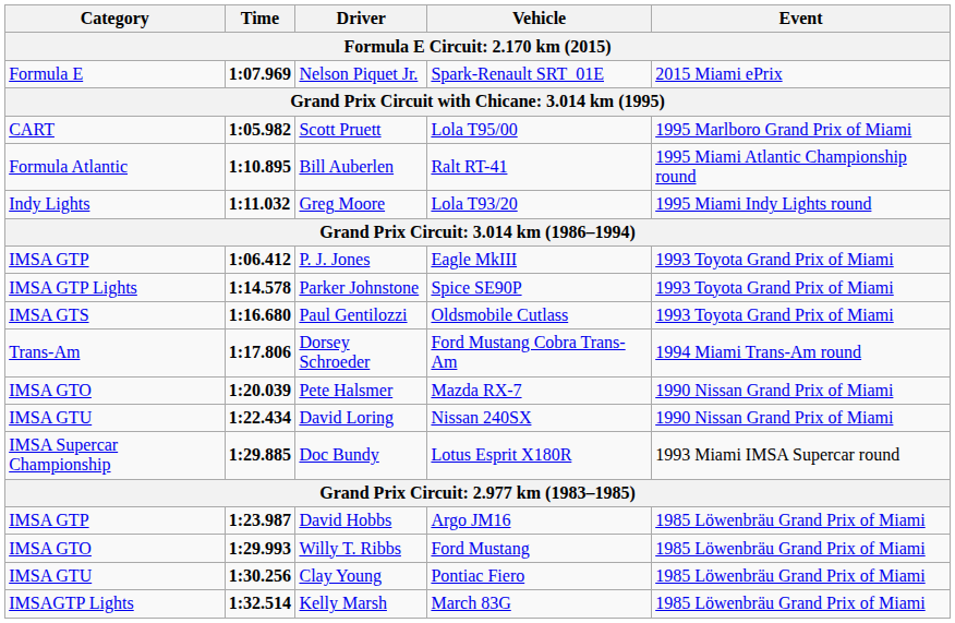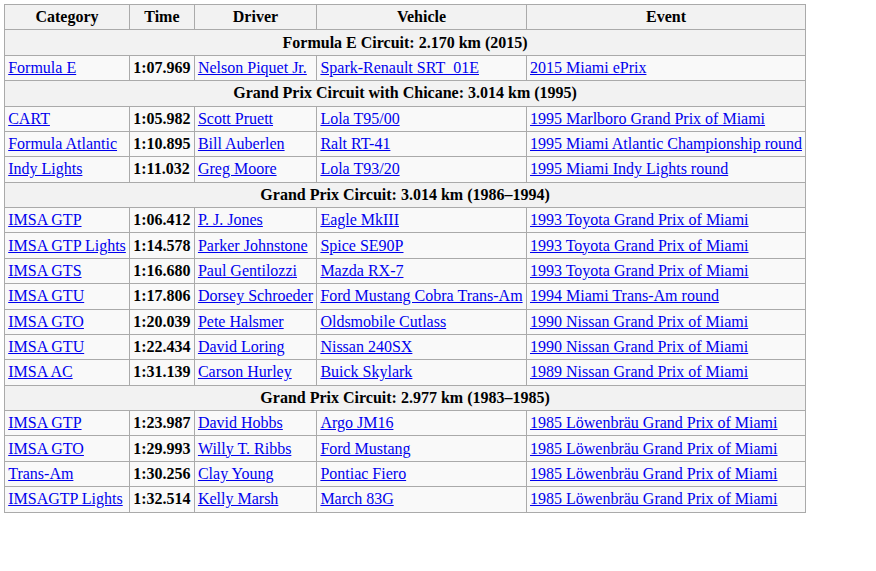 <table class="wikitable">
 <tr>
 <th>Category</th>
 <th>Time</th>
 <th>Driver</th>
 <th>Vehicle</th>
 <th>Event</th>
 </tr>
 <tr>
 <th colspan=5>Formula E Circuit: 2.170 km (2015)</th>
 </tr>
 <tr>
 <td><a href='#'>Formula E</a></td>
 <td><strong>1:07.969</strong></td>
 <td><a href='#'>Nelson Piquet Jr.</a></td>
 <td><a href='#'>Spark-Renault SRT_01E</a></td>
 <td><a href='#'>2015 Miami ePrix</a></td>
 </tr>
 <tr>
 <th colspan=5>Grand Prix Circuit with Chicane: 3.014 km (1995)</th>
 </tr>
 <tr>
 <td><a href='#'>CART</a></td>
 <td><strong>1:05.982</strong></td>
 <td><a href='#'>Scott Pruett</a></td>
 <td><a href='#'>Lola T95/00</a></td>
 <td><a href='#'>1995 Marlboro Grand Prix of Miami</a></td>
 </tr>
 <tr>
 <td><a href='#'>Formula Atlantic</a></td>
 <td><strong>1:10.895</strong></td>
 <td><a href='#'>Bill Auberlen</a></td>
 <td><a href='#'>Ralt RT-41</a></td>
 <td><a href='#'>1995 Miami Atlantic Championship round</a></td>
 </tr>
 <tr>
 <td><a href='#'>Indy Lights</a></td>
 <td><strong>1:11.032</strong></td>
 <td><a href='#'>Greg Moore</a></td>
 <td><a href='#'>Lola T93/20</a></td>
 <td><a href='#'>1995 Miami Indy Lights round</a></td>
 </tr>
 <tr>
 <th colspan=5>Grand Prix Circuit: 3.014 km (1986–1994)</th>
 </tr>
 <tr>
 <td><a href='#'>IMSA GTP</a></td>
 <td><strong>1:06.412</strong></td>
 <td><a href='#'>P. J. Jones</a></td>
 <td><a href='#'>Eagle MkIII</a></td>
 <td><a href='#'>1993 Toyota Grand Prix of Miami</a></td>
 </tr>
 <tr>
 <td><a href='#'>IMSA GTP Lights</a></td>
 <td><strong>1:14.578</strong></td>
 <td><a href='#'>Parker Johnstone</a></td>
 <td><a href='#'>Spice SE90P</a></td>
 <td><a href='#'>1993 Toyota Grand Prix of Miami</a></td>
 </tr>
 <tr>
 <td><a href='#'>IMSA GTS</a></td>
 <td><strong>1:16.680</strong></td>
 <td><a href='#'>Paul Gentilozzi</a></td>
-<td><a href='#'>Oldsmobile Cutlass</a></td>
+<td><a href='#'>Mazda RX-7</a></td>
 <td><a href='#'>1993 Toyota Grand Prix of Miami</a></td>
 </tr>
 <tr>
-<td><a href='#'>Trans-Am</a></td>
+<td><a href='#'>IMSA GTU</a></td>
 <td><strong>1:17.806</strong></td>
 <td><a href='#'>Dorsey Schroeder</a></td>
 <td><a href='#'>Ford Mustang Cobra Trans-Am</a></td>
 <td><a href='#'>1994 Miami Trans-Am round</a></td>
 </tr>
 <tr>
 <td><a href='#'>IMSA GTO</a></td>
 <td><strong>1:20.039</strong></td>
 <td><a href='#'>Pete Halsmer</a></td>
-<td><a href='#'>Mazda RX-7</a></td>
+<td><a href='#'>Oldsmobile Cutlass</a></td>
 <td><a href='#'>1990 Nissan Grand Prix of Miami</a></td>
 </tr>
 <tr>
 <td><a href='#'>IMSA GTU</a></td>
 <td><strong>1:22.434</strong></td>
 <td><a href='#'>David Loring</a></td>
 <td><a href='#'>Nissan 240SX</a></td>
 <td><a href='#'>1990 Nissan Grand Prix of Miami</a></td>
 </tr>
 <tr>
-<td><a href='#'>IMSA Supercar Championship</a></td>
-<td><strong>1:29.885</strong></td>
-<td><a href='#'>Doc Bundy</a></td>
-<td><a href='#'>Lotus Esprit X180R</a></td>
-<td>1993 Miami IMSA Supercar round</td>
+<td><a href='#'>IMSA AC</a></td>
+<td><strong>1:31.139</strong></td>
+<td><a href='#'>Carson Hurley</a></td>
+<td><a href='#'>Buick Skylark</a></td>
+<td><a href='#'>1989 Nissan Grand Prix of Miami</a></td>
 </tr>
 <tr>
 <th colspan=5>Grand Prix Circuit: 2.977 km (1983–1985)</th>
 </tr>
 <tr>
 <td><a href='#'>IMSA GTP</a></td>
 <td><strong>1:23.987</strong></td>
 <td><a href='#'>David Hobbs</a></td>
 <td><a href='#'>Argo JM16</a></td>
 <td><a href='#'>1985 Löwenbräu Grand Prix of Miami</a></td>
 </tr>
 <tr>
 <td><a href='#'>IMSA GTO</a></td>
 <td><strong>1:29.993</strong></td>
 <td><a href='#'>Willy T. Ribbs</a></td>
 <td><a href='#'>Ford Mustang</a></td>
 <td><a href='#'>1985 Löwenbräu Grand Prix of Miami</a></td>
 </tr>
 <tr>
-<td><a href='#'>IMSA GTU</a></td>
+<td><a href='#'>Trans-Am</a></td>
 <td><strong>1:30.256</strong></td>
 <td><a href='#'>Clay Young</a></td>
 <td><a href='#'>Pontiac Fiero</a></td>
 <td><a href='#'>1985 Löwenbräu Grand Prix of Miami</a></td>
 </tr>
 <tr>
 <td><a href='#'>IMSAGTP Lights</a></td>
 <td><strong>1:32.514</strong></td>
 <td><a href='#'>Kelly Marsh</a></td>
 <td><a href='#'>March 83G</a></td>
 <td><a href='#'>1985 Löwenbräu Grand Prix of Miami</a></td>
 </tr>
 <tr>
 </tr>
 </table>
